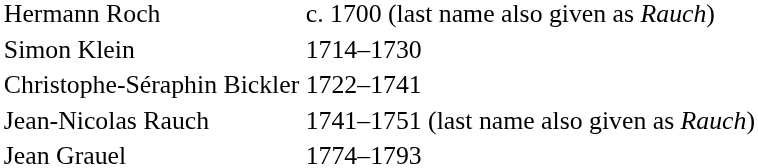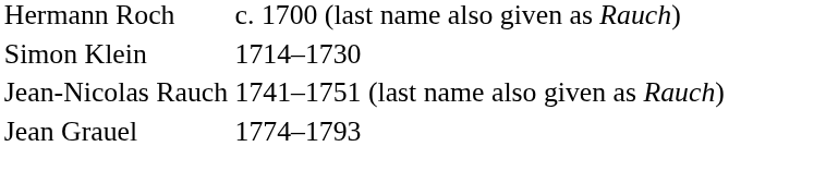 <table>
 <tr>
 <td>Hermann Roch</td>
 <td>c. 1700 (last name also given as <em>Rauch</em>)</td>
 </tr>
 <tr>
 <td>Simon Klein</td>
 <td>1714–1730</td>
 </tr>
 <tr>
-<td>Christophe-Séraphin Bickler</td>
-<td>1722–1741</td>
-</tr>
-<tr>
 <td>Jean-Nicolas Rauch</td>
 <td>1741–1751 (last name also given as <em>Rauch</em>)</td>
 </tr>
 <tr>
 <td>Jean Grauel</td>
 <td>1774–1793</td>
 </tr>
 </table>
